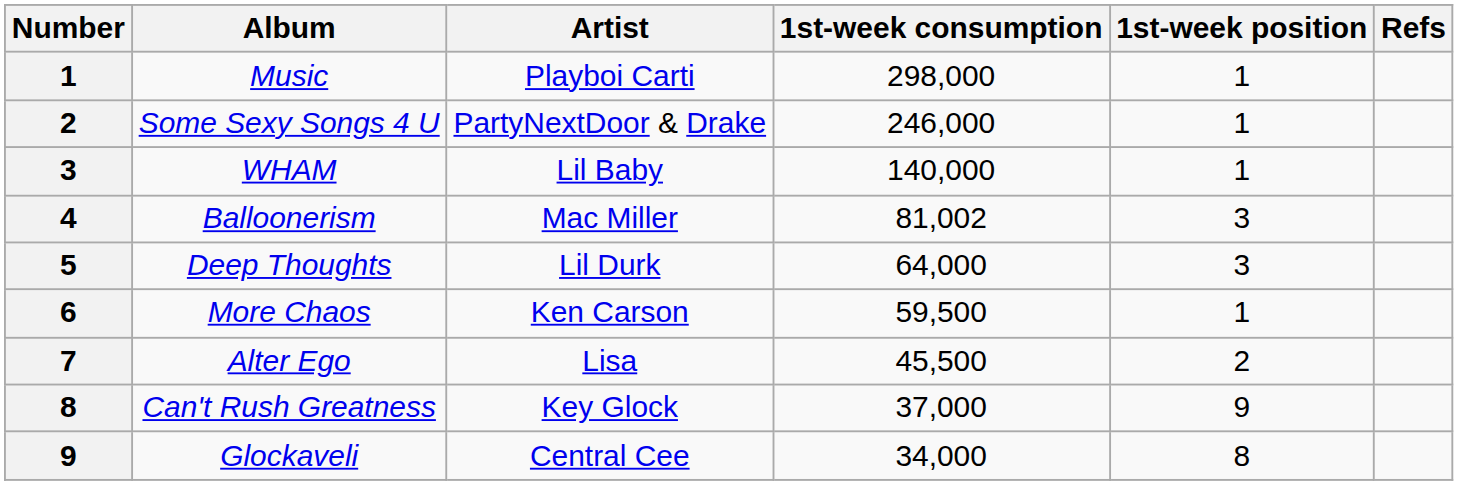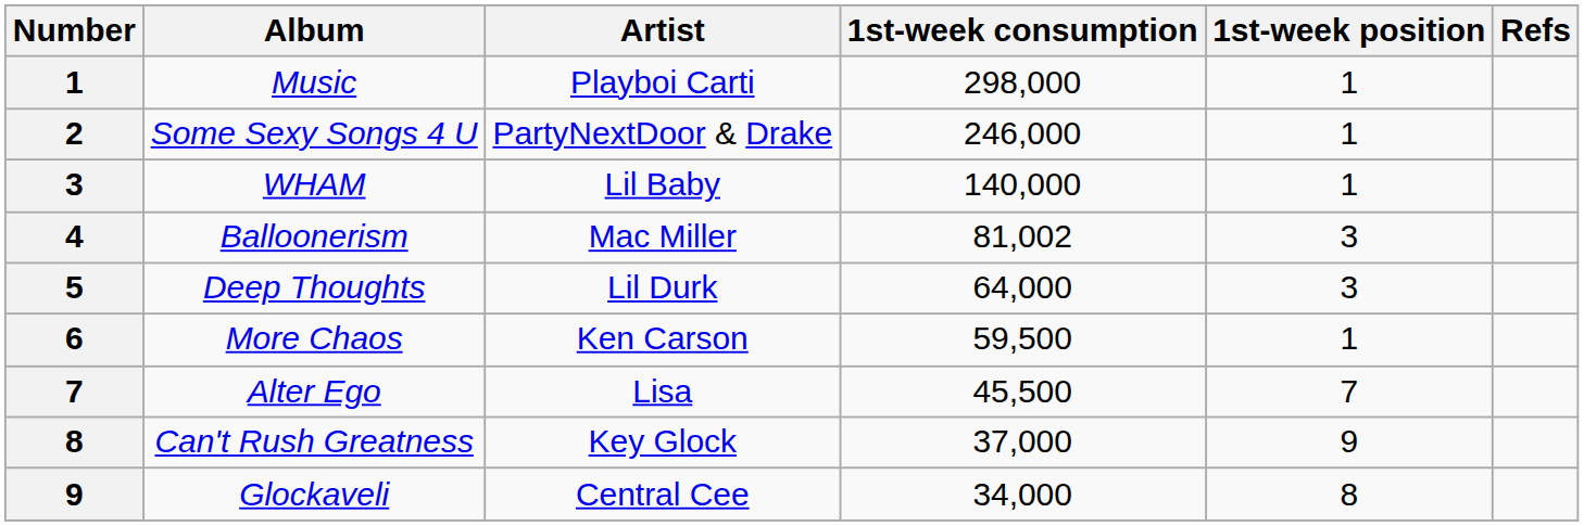 <table class="wikitable sortable" style="text-align:center;">
 <tr>
 <th scope="col">Number</th>
 <th scope="col">Album</th>
 <th scope="col">Artist</th>
 <th scope="col">1st-week consumption</th>
 <th scope="col">1st-week position</th>
 <th scope="col">Refs</th>
 </tr>
 <tr>
 <th scope="row">1</th>
 <td><em><a href='#'>Music</a></em></td>
 <td><a href='#'>Playboi Carti</a></td>
 <td>298,000</td>
 <td>1</td>
 <td></td>
 </tr>
 <tr>
 <th scope="row">2</th>
 <td><em><a href='#'>Some Sexy Songs 4 U</a></em></td>
 <td><a href='#'>PartyNextDoor</a> & <a href='#'>Drake</a></td>
 <td>246,000</td>
 <td>1</td>
 <td></td>
 </tr>
 <tr>
 <th scope="row">3</th>
 <td><em><a href='#'>WHAM</a></em></td>
 <td><a href='#'>Lil Baby</a></td>
 <td>140,000</td>
 <td>1</td>
 <td></td>
 </tr>
 <tr>
 <th scope="row">4</th>
 <td><em><a href='#'>Balloonerism</a></em></td>
 <td><a href='#'>Mac Miller</a></td>
 <td>81,002</td>
 <td>3</td>
 <td></td>
 </tr>
 <tr>
 <th scope="row">5</th>
 <td><em><a href='#'>Deep Thoughts</a></em></td>
 <td><a href='#'>Lil Durk</a></td>
 <td>64,000</td>
 <td>3</td>
 <td></td>
 </tr>
 <tr>
 <th scope="row">6</th>
 <td><em><a href='#'>More Chaos</a></em></td>
 <td><a href='#'>Ken Carson</a></td>
 <td>59,500</td>
 <td>1</td>
 <td></td>
 </tr>
 <tr>
 <th scope="row">7</th>
 <td><em><a href='#'>Alter Ego</a></em></td>
 <td><a href='#'>Lisa</a></td>
 <td>45,500</td>
-<td>2</td>
+<td>7</td>
 <td></td>
 </tr>
 <tr>
 <th scope="row">8</th>
 <td><em><a href='#'>Can't Rush Greatness</a></em></td>
 <td><a href='#'>Key Glock</a></td>
 <td>37,000</td>
 <td>9</td>
 <td></td>
 </tr>
 <tr>
 <th scope="row">9</th>
 <td><em><a href='#'>Glockaveli</a></em></td>
 <td><a href='#'>Central Cee</a></td>
 <td>34,000</td>
 <td>8</td>
 <td></td>
 </tr>
 </table>
